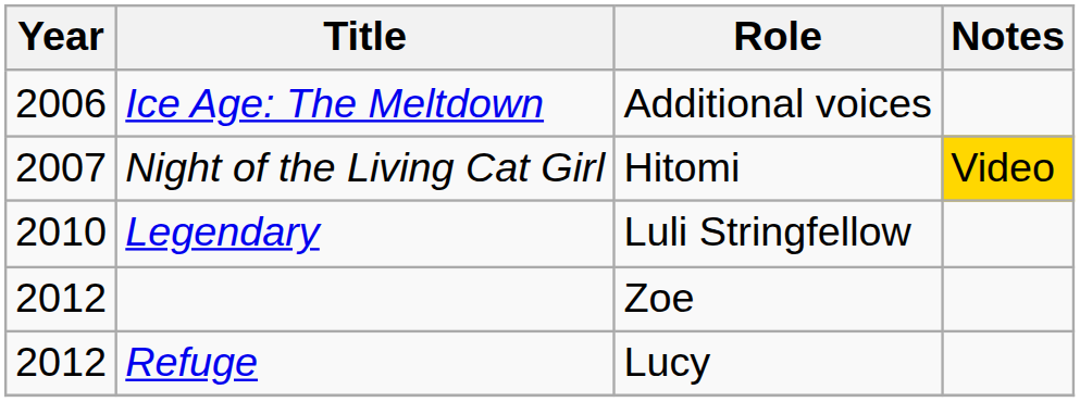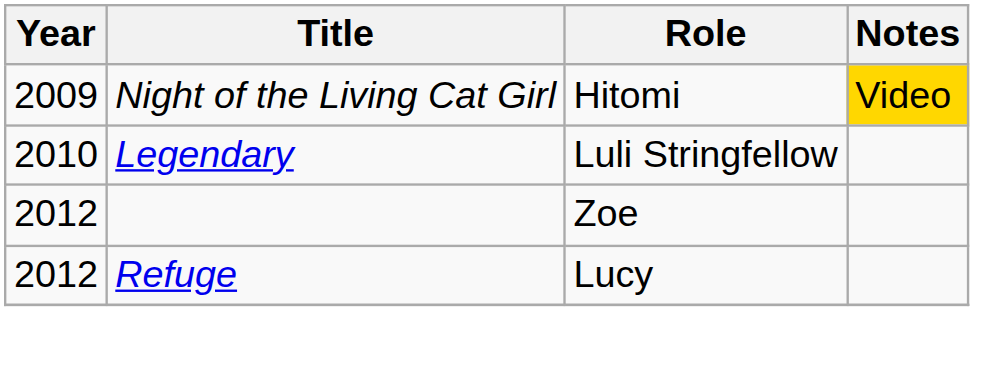 <table class="wikitable sortable">
 <tr>
 <th>Year</th>
 <th>Title</th>
 <th>Role</th>
 <th class="unsortable">Notes</th>
 </tr>
 <tr>
-<td>2006</td>
-<td><em><a href='#'>Ice Age: The Meltdown</a></em></td>
-<td>Additional voices</td>
-<td></td>
-</tr>
-<tr>
-<td>2007</td>
+<td>2009</td>
 <td><em>Night of the Living Cat Girl</em></td>
 <td>Hitomi</td>
 <td style="background: gold;">Video</td>
 </tr>
 <tr>
 <td>2010</td>
 <td><em><a href='#'>Legendary</a></em></td>
 <td>Luli Stringfellow</td>
 <td></td>
 </tr>
 <tr>
 <td>2012</td>
 <td><em></em></td>
 <td>Zoe</td>
 <td></td>
 </tr>
 <tr>
 <td>2012</td>
 <td><em><a href='#'>Refuge</a></em></td>
 <td>Lucy</td>
 <td></td>
 </tr>
 <tr>
 </tr>
 </table>
